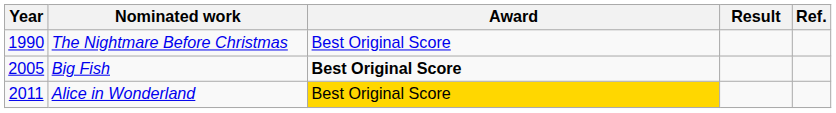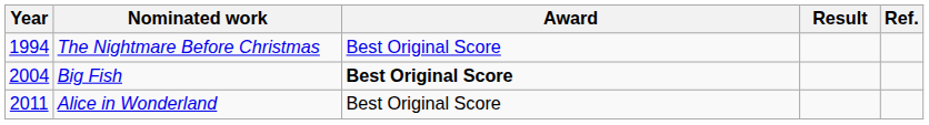 <table class="wikitable">
 <tr>
 <th>Year</th>
 <th width="250">Nominated work</th>
 <th width="400">Award</th>
 <th width="65">Result</th>
 <th>Ref.</th>
 </tr>
 <tr>
-<td align="center"><a href='#'>1990</a></td>
+<td align="center"><a href='#'>1994</a></td>
 <td><em><a href='#'>The Nightmare Before Christmas</a></em></td>
 <td><a href='#'>Best Original Score</a></td>
 <td></td>
 <td align="center"></td>
 </tr>
 <tr>
-<td align="center"><a href='#'>2005</a></td>
+<td align="center"><a href='#'>2004</a></td>
 <td><em><a href='#'>Big Fish</a></em></td>
 <td><strong>Best Original Score</strong></td>
 <td></td>
 <td align="center"></td>
 </tr>
 <tr>
 <td align="center"><a href='#'>2011</a></td>
 <td><em><a href='#'>Alice in Wonderland</a></em></td>
-<td style="background: gold;">Best Original Score</td>
+<td>Best Original Score</td>
 <td></td>
 </tr>
 </table>
